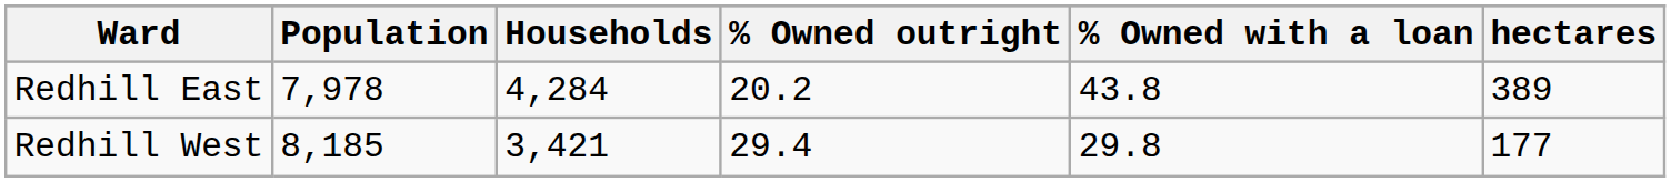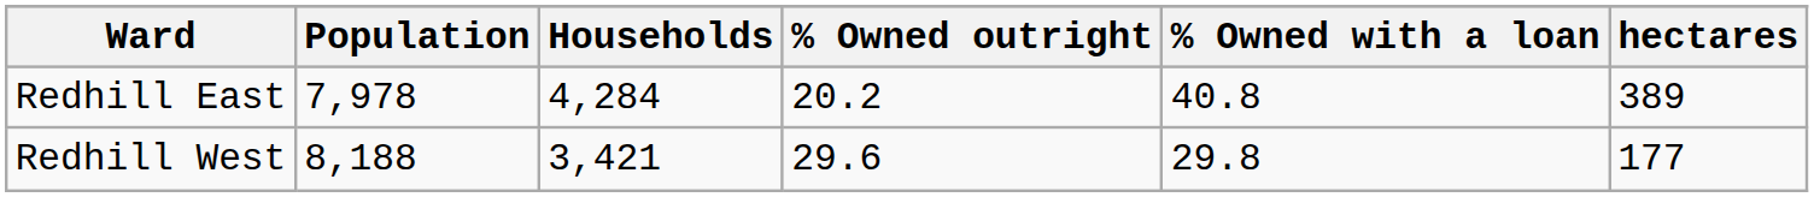 <table class="wikitable">
 <tr>
 </tr>
 <tr>
 <th>Ward</th>
 <th>Population</th>
 <th>Households</th>
 <th>% Owned outright</th>
 <th>% Owned with a loan</th>
 <th>hectares</th>
 </tr>
 <tr>
 <td>Redhill East</td>
 <td>7,978</td>
 <td>4,284</td>
 <td>20.2</td>
-<td>43.8</td>
+<td>40.8</td>
 <td>389</td>
 </tr>
 <tr>
 <td>Redhill West</td>
-<td>8,185</td>
+<td>8,188</td>
 <td>3,421</td>
-<td>29.4</td>
+<td>29.6</td>
 <td>29.8</td>
 <td>177</td>
 </tr>
 </table>
